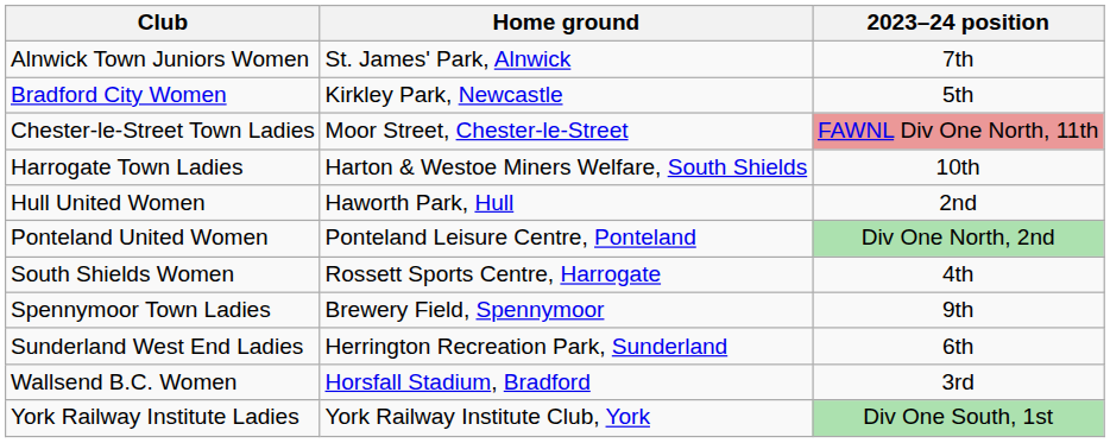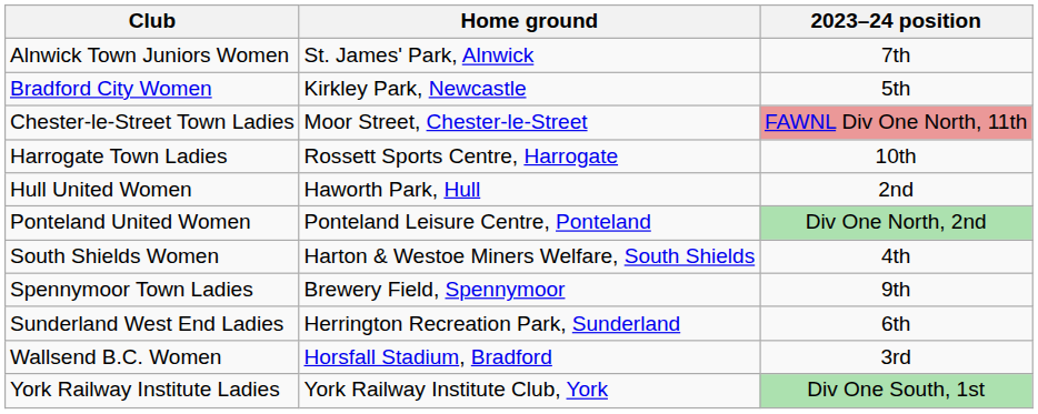 <table class="wikitable sortable">
 <tr>
 <th>Club</th>
 <th>Home ground</th>
 <th>2023–24 position</th>
 </tr>
 <tr>
 <td>Alnwick Town Juniors Women</td>
 <td>St. James' Park, <a href='#'>Alnwick</a></td>
 <td style="text-align:center;">7th</td>
 </tr>
 <tr>
 <td><a href='#'>Bradford City Women</a></td>
 <td>Kirkley Park, <a href='#'>Newcastle</a></td>
 <td style="text-align:center;">5th</td>
 </tr>
 <tr>
 <td>Chester-le-Street Town Ladies</td>
 <td>Moor Street, <a href='#'>Chester-le-Street</a></td>
 <td style="text-align:center;" bgcolor="#EB9898"><a href='#'>FAWNL</a> Div One North, 11th</td>
 </tr>
 <tr>
 <td>Harrogate Town Ladies</td>
-<td>Harton & Westoe Miners Welfare, <a href='#'>South Shields</a></td>
+<td>Rossett Sports Centre, <a href='#'>Harrogate</a></td>
 <td style="text-align:center;">10th</td>
 </tr>
 <tr>
 <td>Hull United Women</td>
 <td>Haworth Park, <a href='#'>Hull</a></td>
 <td style="text-align:center;">2nd</td>
 </tr>
 <tr>
 <td>Ponteland United Women</td>
 <td>Ponteland Leisure Centre, <a href='#'>Ponteland</a></td>
 <td style="text-align:center;" bgcolor="#ACE1AF">Div One North, 2nd</td>
 </tr>
 <tr>
 <td>South Shields Women</td>
-<td>Rossett Sports Centre, <a href='#'>Harrogate</a></td>
+<td>Harton & Westoe Miners Welfare, <a href='#'>South Shields</a></td>
 <td style="text-align:center;">4th</td>
 </tr>
 <tr>
 <td>Spennymoor Town Ladies</td>
 <td>Brewery Field, <a href='#'>Spennymoor</a></td>
 <td style="text-align:center;">9th</td>
 </tr>
 <tr>
 <td>Sunderland West End Ladies</td>
 <td>Herrington Recreation Park, <a href='#'>Sunderland</a></td>
 <td style="text-align:center;">6th</td>
 </tr>
 <tr>
 <td>Wallsend B.C. Women</td>
 <td><a href='#'>Horsfall Stadium</a>, <a href='#'>Bradford</a></td>
 <td style="text-align:center;">3rd</td>
 </tr>
 <tr>
 <td>York Railway Institute Ladies</td>
 <td>York Railway Institute Club, <a href='#'>York</a></td>
 <td style="text-align:center;" bgcolor="#ACE1AF">Div One South, 1st</td>
 </tr>
 </table>
